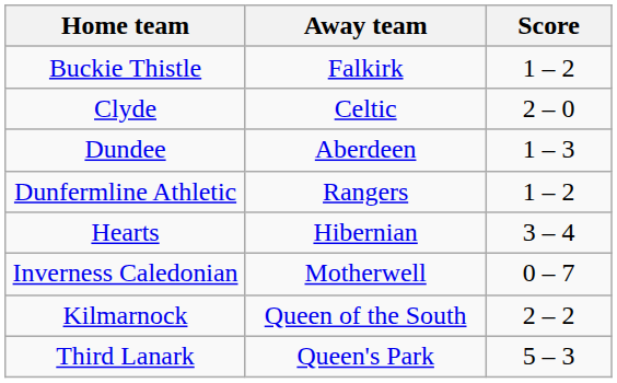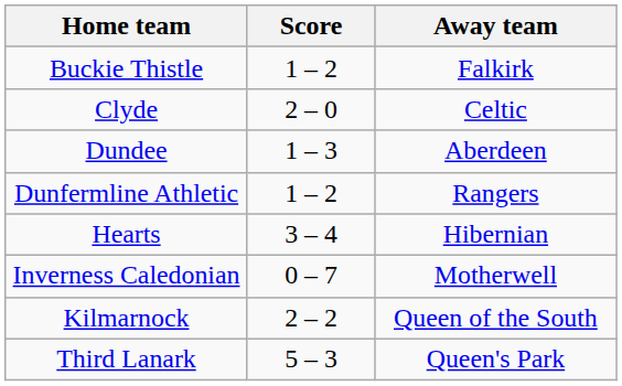 <table class="wikitable" style="text-align: center">
 <tr>
 <th width=140>Home team</th>
+<th width=70>Score</th>
 <th width=140>Away team</th>
-<th width=70>Score</th>
 </tr>
 <tr>
 <td><a href='#'>Buckie Thistle</a></td>
+<td>1 – 2</td>
 <td><a href='#'>Falkirk</a></td>
-<td>1 – 2</td>
 </tr>
 <tr>
 <td><a href='#'>Clyde</a></td>
+<td>2 – 0</td>
 <td><a href='#'>Celtic</a></td>
-<td>2 – 0</td>
 </tr>
 <tr>
 <td><a href='#'>Dundee</a></td>
+<td>1 – 3</td>
 <td><a href='#'>Aberdeen</a></td>
-<td>1 – 3</td>
 </tr>
 <tr>
 <td><a href='#'>Dunfermline Athletic</a></td>
+<td>1 – 2</td>
 <td><a href='#'>Rangers</a></td>
-<td>1 – 2</td>
 </tr>
 <tr>
 <td><a href='#'>Hearts</a></td>
+<td>3 – 4</td>
 <td><a href='#'>Hibernian</a></td>
-<td>3 – 4</td>
 </tr>
 <tr>
 <td><a href='#'>Inverness Caledonian</a></td>
+<td>0 – 7</td>
 <td><a href='#'>Motherwell</a></td>
-<td>0 – 7</td>
 </tr>
 <tr>
 <td><a href='#'>Kilmarnock</a></td>
+<td>2 – 2</td>
 <td><a href='#'>Queen of the South</a></td>
-<td>2 – 2</td>
 </tr>
 <tr>
 <td><a href='#'>Third Lanark</a></td>
+<td>5 – 3</td>
 <td><a href='#'>Queen's Park</a></td>
-<td>5 – 3</td>
 </tr>
 </table>
